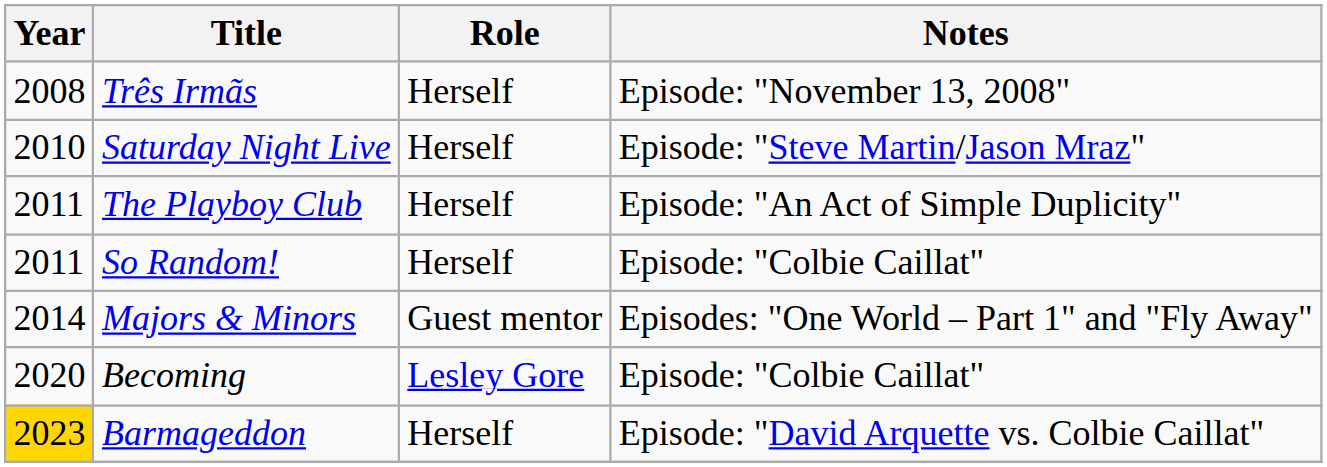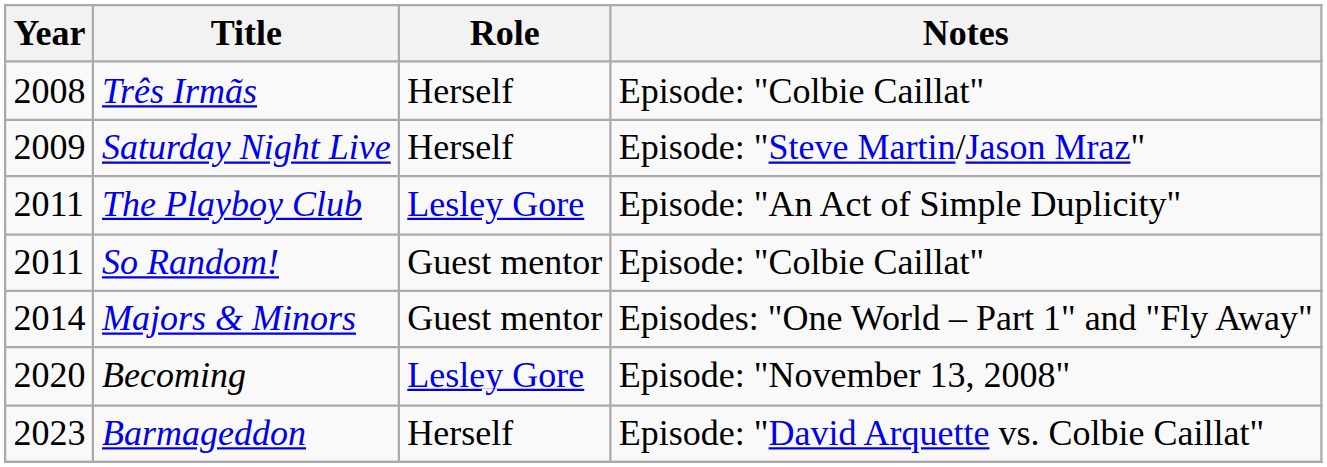 <table class="wikitable sortable">
 <tr>
 <th>Year</th>
 <th>Title</th>
 <th>Role</th>
 <th class="unsortable">Notes</th>
 </tr>
 <tr>
 <td>2008</td>
 <td><em><a href='#'>Três Irmãs</a></em></td>
 <td>Herself</td>
-<td>Episode: "November 13, 2008"</td>
+<td>Episode: "Colbie Caillat"</td>
 </tr>
 <tr>
-<td>2010</td>
+<td>2009</td>
 <td><em><a href='#'>Saturday Night Live</a></em></td>
 <td>Herself</td>
 <td>Episode: "<a href='#'>Steve Martin</a>/<a href='#'>Jason Mraz</a>"</td>
 </tr>
 <tr>
 <td>2011</td>
 <td><em><a href='#'>The Playboy Club</a></em></td>
-<td>Herself</td>
+<td><a href='#'>Lesley Gore</a></td>
 <td>Episode: "An Act of Simple Duplicity"</td>
 </tr>
 <tr>
 <td>2011</td>
 <td><em><a href='#'>So Random!</a></em></td>
-<td>Herself</td>
+<td>Guest mentor</td>
 <td>Episode: "Colbie Caillat"</td>
 </tr>
 <tr>
 <td>2014</td>
 <td><em><a href='#'>Majors & Minors</a></em></td>
 <td>Guest mentor</td>
 <td>Episodes: "One World – Part 1" and "Fly Away"</td>
 </tr>
 <tr>
 <td>2020</td>
 <td><em>Becoming</em></td>
 <td><a href='#'>Lesley Gore</a></td>
-<td>Episode: "Colbie Caillat"</td>
+<td>Episode: "November 13, 2008"</td>
 </tr>
 <tr>
-<td style="background: gold;">2023</td>
+<td>2023</td>
 <td><em><a href='#'>Barmageddon</a></em></td>
 <td>Herself</td>
 <td>Episode: "<a href='#'>David Arquette</a> vs. Colbie Caillat"</td>
 </tr>
 <tr>
 </tr>
 </table>
